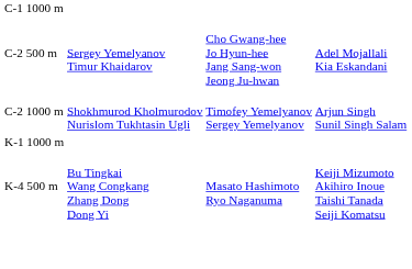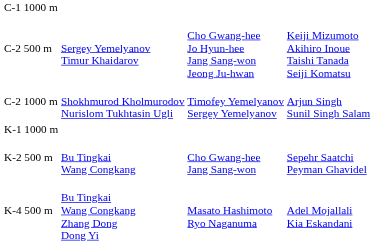 <table>
 <tr>
 <td>C-1 1000 m<br></td>
 <td></td>
 <td></td>
 <td></td>
 </tr>
 <tr>
 <td>C-2 500 m<br></td>
 <td><br><a href='#'>Sergey Yemelyanov</a><br><a href='#'>Timur Khaidarov</a></td>
 <td><br><a href='#'>Cho Gwang-hee</a><br><a href='#'>Jo Hyun-hee</a><br><a href='#'>Jang Sang-won</a><br><a href='#'>Jeong Ju-hwan</a></td>
-<td><br><a href='#'>Adel Mojallali</a><br><a href='#'>Kia Eskandani</a></td>
+<td><br><a href='#'>Keiji Mizumoto</a><br><a href='#'>Akihiro Inoue</a><br><a href='#'>Taishi Tanada</a><br><a href='#'>Seiji Komatsu</a></td>
 </tr>
 <tr>
 <td>C-2 1000 m<br></td>
 <td><br><a href='#'>Shokhmurod Kholmurodov</a><br><a href='#'>Nurislom Tukhtasin Ugli</a></td>
 <td><br><a href='#'>Timofey Yemelyanov</a><br><a href='#'>Sergey Yemelyanov</a></td>
 <td><br><a href='#'>Arjun Singh</a><br><a href='#'>Sunil Singh Salam</a></td>
 </tr>
 <tr>
 <td>K-1 1000 m<br></td>
 <td></td>
 <td></td>
 <td></td>
 </tr>
 <tr>
+<td>K-2 500 m<br></td>
+<td><br><a href='#'>Bu Tingkai</a><br><a href='#'>Wang Congkang</a></td>
+<td><br><a href='#'>Cho Gwang-hee</a><br><a href='#'>Jang Sang-won</a></td>
+<td><br><a href='#'>Sepehr Saatchi</a><br><a href='#'>Peyman Ghavidel</a></td>
+</tr>
+<tr>
 <td>K-4 500 m<br></td>
 <td><br><a href='#'>Bu Tingkai</a><br><a href='#'>Wang Congkang</a><br><a href='#'>Zhang Dong</a><br><a href='#'>Dong Yi</a></td>
 <td><br><a href='#'>Masato Hashimoto</a><br><a href='#'>Ryo Naganuma</a></td>
-<td><br><a href='#'>Keiji Mizumoto</a><br><a href='#'>Akihiro Inoue</a><br><a href='#'>Taishi Tanada</a><br><a href='#'>Seiji Komatsu</a></td>
+<td><br><a href='#'>Adel Mojallali</a><br><a href='#'>Kia Eskandani</a></td>
 </tr>
 </table>
